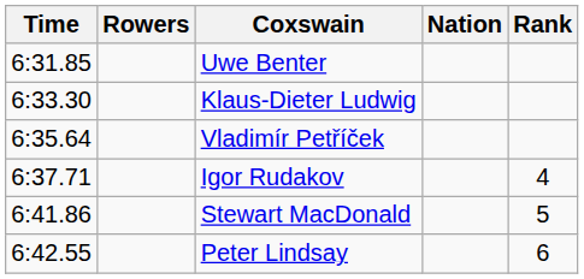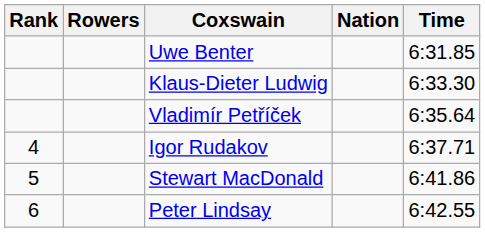 <table class="wikitable sortable" style="text-align:center">
 <tr>
-<th>Time</th>
+<th>Rank</th>
 <th>Rowers</th>
 <th>Coxswain</th>
 <th>Nation</th>
-<th>Rank</th>
+<th>Time</th>
 </tr>
 <tr>
-<td>6:31.85</td>
+<td></td>
 <td align=left></td>
 <td align=left><a href='#'>Uwe Benter</a></td>
 <td align=left></td>
-<td></td>
+<td>6:31.85</td>
 </tr>
 <tr>
-<td>6:33.30</td>
+<td></td>
 <td align=left></td>
 <td align=left><a href='#'>Klaus-Dieter Ludwig</a></td>
 <td align=left></td>
-<td></td>
+<td>6:33.30</td>
 </tr>
 <tr>
-<td>6:35.64</td>
+<td></td>
 <td align=left></td>
 <td align=left><a href='#'>Vladimír Petříček</a></td>
 <td align=left></td>
-<td></td>
+<td>6:35.64</td>
 </tr>
 <tr>
-<td>6:37.71</td>
+<td>4</td>
 <td align=left></td>
 <td align=left><a href='#'>Igor Rudakov</a></td>
 <td align=left></td>
-<td>4</td>
+<td>6:37.71</td>
 </tr>
 <tr>
-<td>6:41.86</td>
+<td>5</td>
 <td align=left></td>
 <td align=left><a href='#'>Stewart MacDonald</a></td>
 <td align=left></td>
-<td>5</td>
+<td>6:41.86</td>
 </tr>
 <tr>
-<td>6:42.55</td>
+<td>6</td>
 <td align=left></td>
 <td align=left><a href='#'>Peter Lindsay</a></td>
 <td align=left></td>
-<td>6</td>
+<td>6:42.55</td>
 </tr>
 </table>
